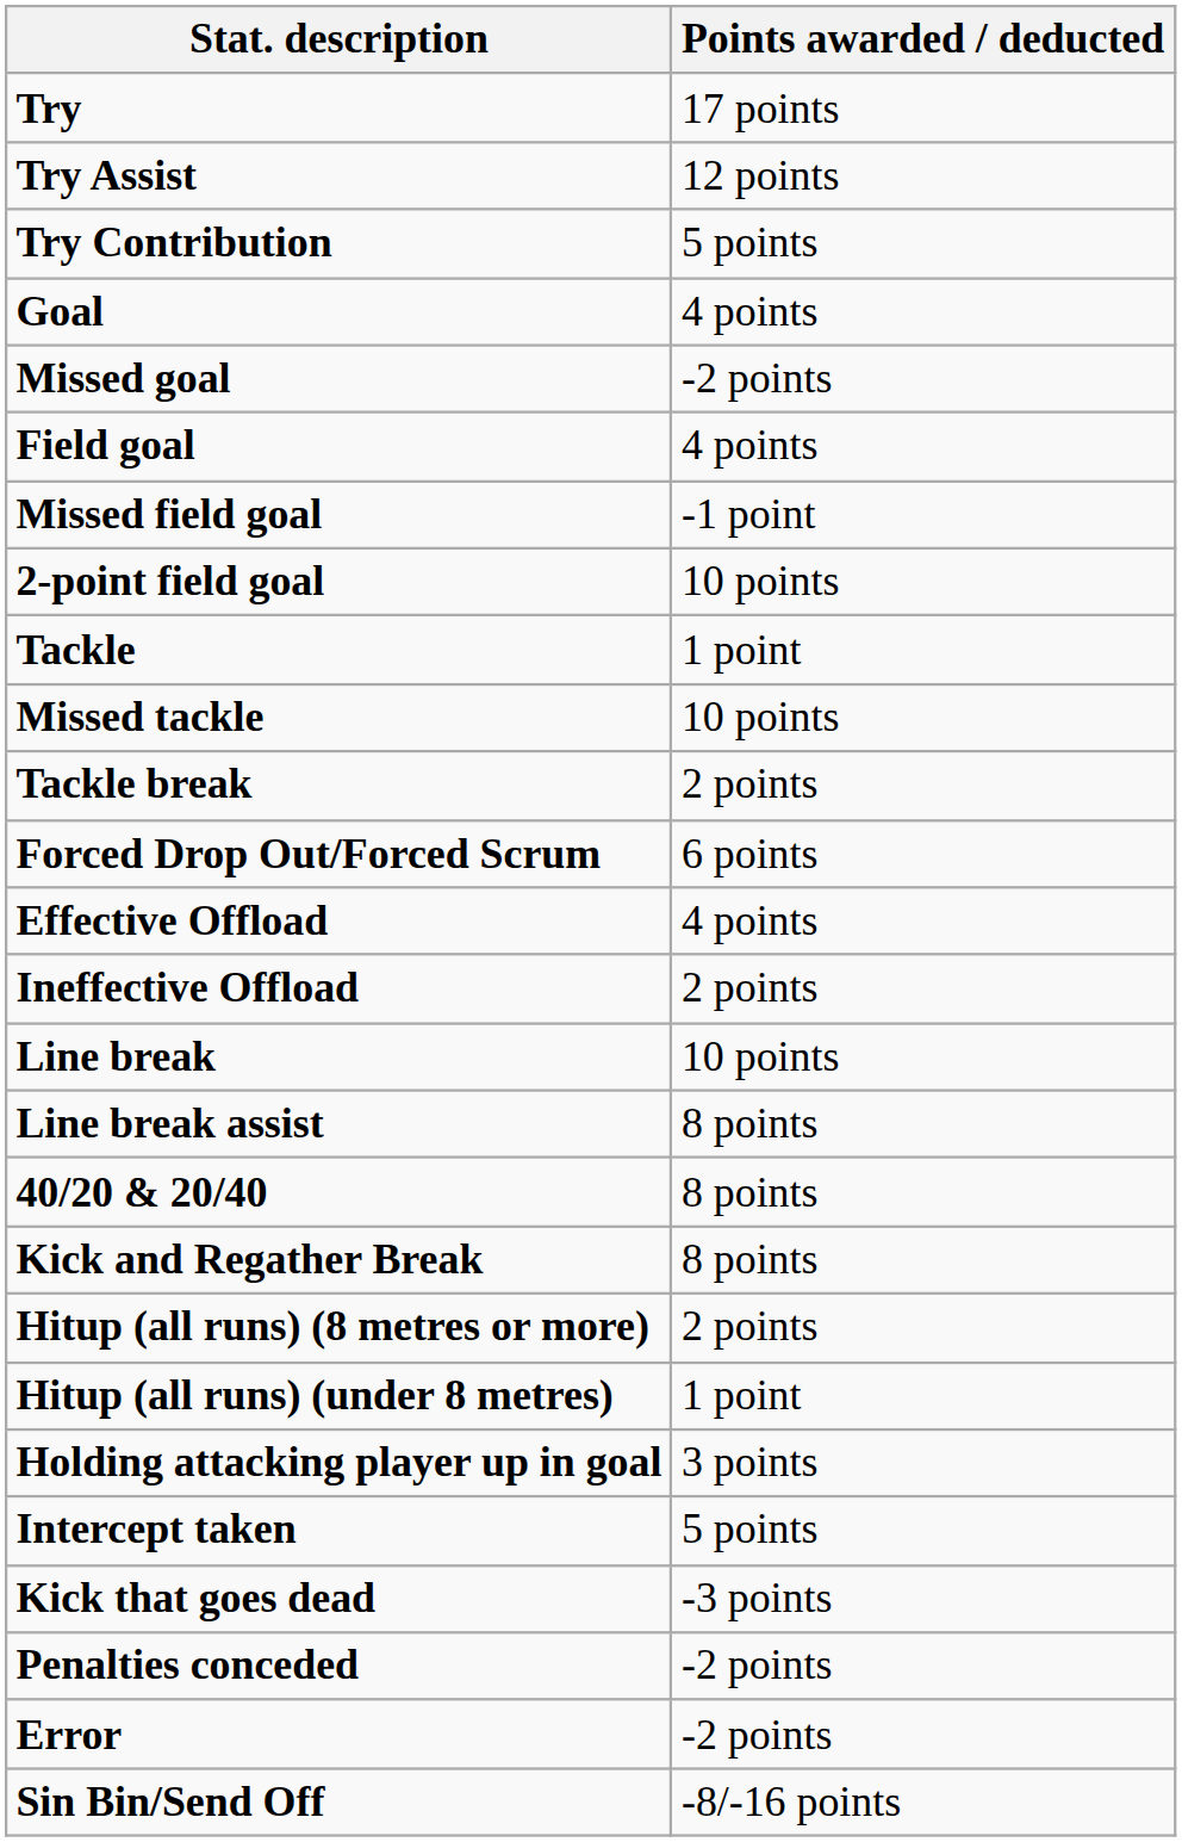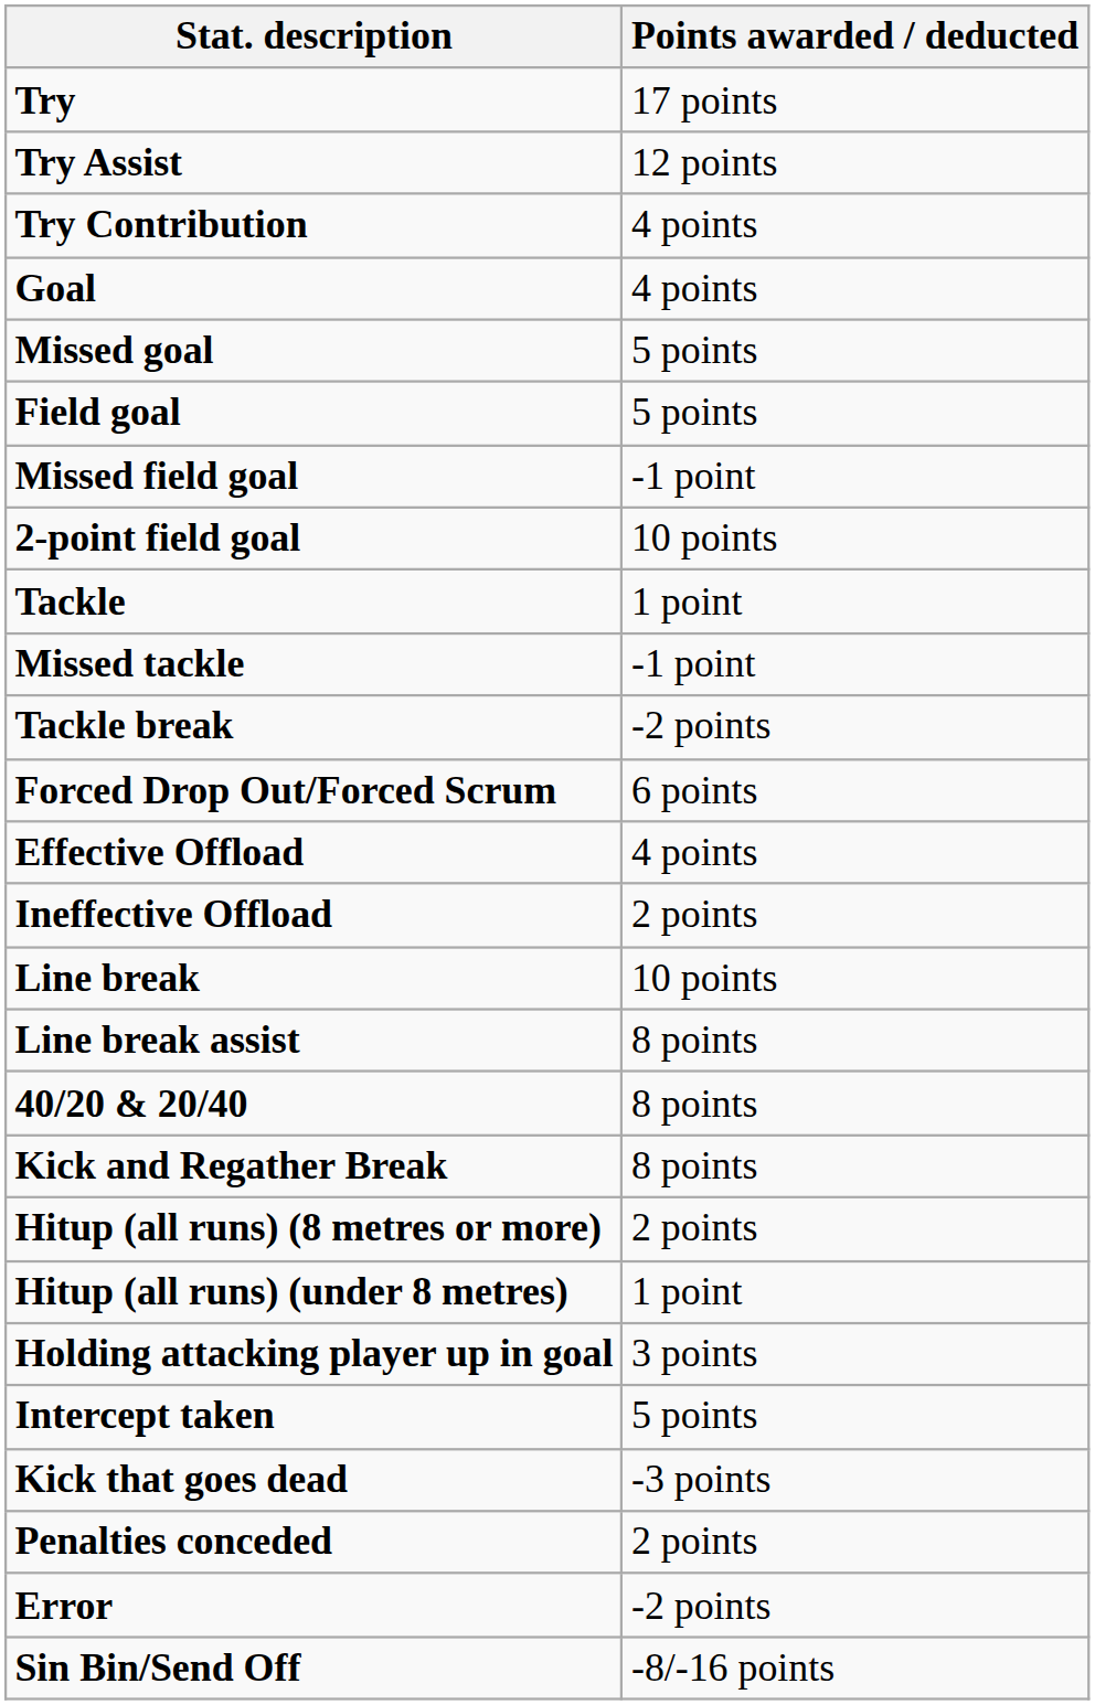 <table class="wikitable">
 <tr>
 <th><strong>Stat. description</strong></th>
 <th><strong>Points awarded / deducted</strong></th>
 </tr>
 <tr>
 <td><strong>Try</strong></td>
 <td>17 points</td>
 </tr>
 <tr>
 <td><strong>Try Assist</strong></td>
 <td>12 points</td>
 </tr>
 <tr>
 <td><strong>Try Contribution</strong></td>
-<td>5 points</td>
+<td>4 points</td>
 </tr>
 <tr>
 <td><strong>Goal</strong></td>
 <td>4 points</td>
 </tr>
 <tr>
 <td><strong>Missed goal</strong></td>
-<td>-2 points</td>
+<td>5 points</td>
 </tr>
 <tr>
 <td><strong>Field goal</strong></td>
-<td>4 points</td>
+<td>5 points</td>
 </tr>
 <tr>
 <td><strong>Missed field goal</strong></td>
 <td>-1 point</td>
 </tr>
 <tr>
 <td><strong>2-point field goal</strong></td>
 <td>10 points</td>
 </tr>
 <tr>
 <td><strong>Tackle</strong></td>
 <td>1 point</td>
 </tr>
 <tr>
 <td><strong>Missed tackle</strong></td>
-<td>10 points</td>
+<td>-1 point</td>
 </tr>
 <tr>
 <td><strong>Tackle break</strong></td>
-<td>2 points</td>
+<td>-2 points</td>
 </tr>
 <tr>
 <td><strong>Forced Drop Out/Forced Scrum</strong></td>
 <td>6 points</td>
 </tr>
 <tr>
 <td><strong>Effective Offload</strong></td>
 <td>4 points</td>
 </tr>
 <tr>
 <td><strong>Ineffective Offload</strong></td>
 <td>2 points</td>
 </tr>
 <tr>
 <td><strong>Line break</strong></td>
 <td>10 points</td>
 </tr>
 <tr>
 <td><strong>Line break assist</strong></td>
 <td>8 points</td>
 </tr>
 <tr>
 <td><strong>40/20 & 20/40</strong></td>
 <td>8 points</td>
 </tr>
 <tr>
 <td><strong>Kick and Regather Break</strong></td>
 <td>8 points</td>
 </tr>
 <tr>
 <td><strong>Hitup (all runs) (8 metres or more)</strong></td>
 <td>2 points</td>
 </tr>
 <tr>
 <td><strong>Hitup (all runs) (under 8 metres)</strong></td>
 <td>1 point</td>
 </tr>
 <tr>
 <td><strong>Holding attacking player up in goal</strong></td>
 <td>3 points</td>
 </tr>
 <tr>
 <td><strong>Intercept taken</strong></td>
 <td>5 points</td>
 </tr>
 <tr>
 <td><strong>Kick that goes dead</strong></td>
 <td>-3 points</td>
 </tr>
 <tr>
 <td><strong>Penalties conceded</strong></td>
-<td>-2 points</td>
+<td>2 points</td>
 </tr>
 <tr>
 <td><strong>Error</strong></td>
 <td>-2 points</td>
 </tr>
 <tr>
 <td><strong>Sin Bin/Send Off</strong></td>
 <td>-8/-16 points</td>
 </tr>
 </table>
